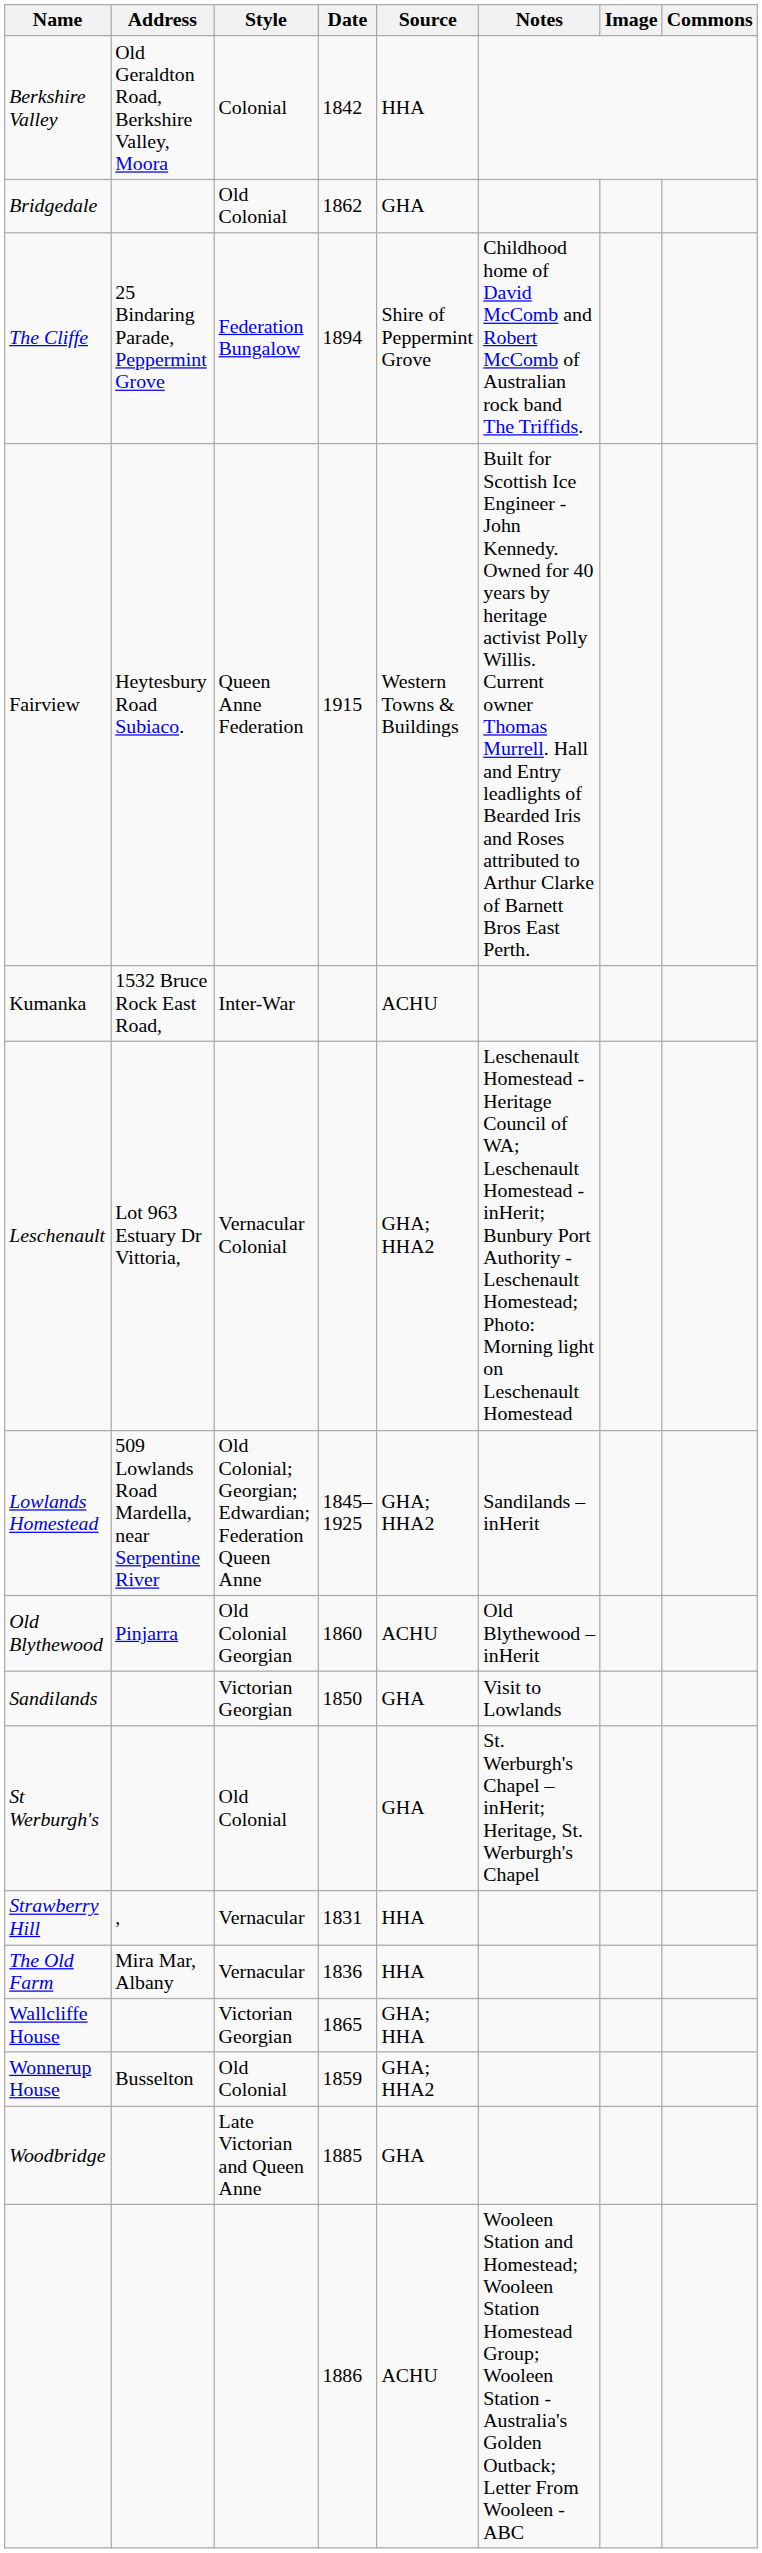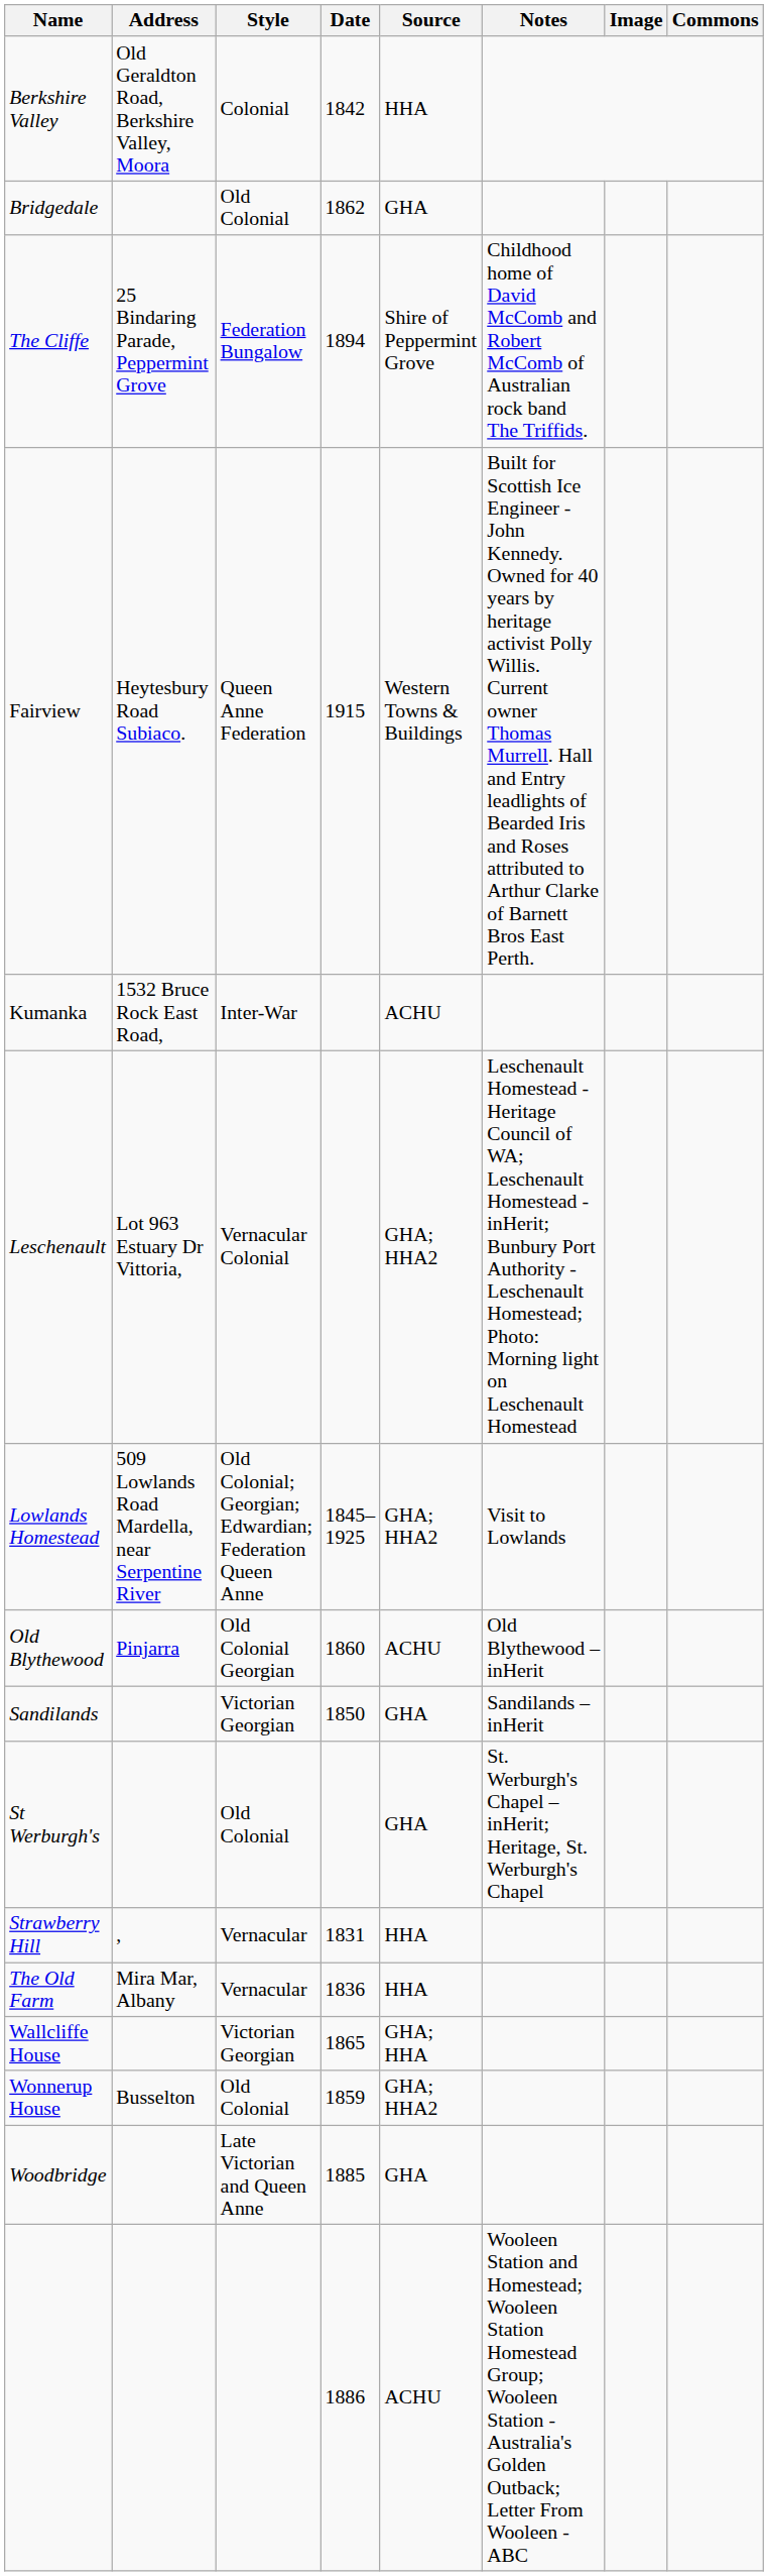 <table class="wikitable sortable">
 <tr>
 <th>Name</th>
 <th>Address</th>
 <th>Style</th>
 <th>Date</th>
 <th>Source</th>
 <th>Notes</th>
 <th>Image</th>
 <th>Commons</th>
 </tr>
 <tr>
 <td><em>Berkshire Valley</em></td>
 <td>Old Geraldton Road, Berkshire Valley, <a href='#'>Moora</a></td>
 <td>Colonial</td>
 <td>1842</td>
 <td>HHA </td>
 </tr>
 <tr>
 <td><em>Bridgedale</em></td>
 <td></td>
 <td>Old Colonial</td>
 <td>1862</td>
 <td>GHA</td>
 <td></td>
 <td></td>
 <td></td>
 </tr>
 <tr>
 <td><em><a href='#'>The Cliffe</a></em></td>
 <td>25 Bindaring Parade, <a href='#'>Peppermint Grove</a></td>
 <td><a href='#'>Federation Bungalow</a></td>
 <td>1894</td>
 <td>Shire of Peppermint Grove</td>
 <td>Childhood home of <a href='#'>David McComb</a> and <a href='#'>Robert McComb</a> of Australian rock band <a href='#'>The Triffids</a>.</td>
 <td></td>
 </tr>
 <tr>
 <td>Fairview</td>
 <td>Heytesbury Road <a href='#'>Subiaco</a>.</td>
 <td>Queen Anne Federation</td>
 <td>1915</td>
 <td>Western Towns & Buildings </td>
 <td>Built for Scottish Ice Engineer - John Kennedy. Owned for 40 years by heritage activist Polly Willis. Current owner <a href='#'>Thomas Murrell</a>. Hall and Entry leadlights of Bearded Iris and Roses attributed to Arthur Clarke of Barnett Bros East Perth.</td>
 <td></td>
 <td></td>
 </tr>
 <tr>
 <td>Kumanka</td>
 <td>1532 Bruce Rock East Road, </td>
 <td>Inter-War</td>
 <td></td>
 <td>ACHU</td>
 <td></td>
 <td></td>
 <td></td>
 </tr>
 <tr>
 <td><em>Leschenault</em></td>
 <td>Lot 963 Estuary Dr Vittoria, </td>
 <td>Vernacular Colonial</td>
 <td></td>
 <td>GHA;<br>HHA2</td>
 <td>Leschenault Homestead - Heritage Council of WA; Leschenault Homestead - inHerit; Bunbury Port Authority - Leschenault Homestead; Photo: Morning light on Leschenault Homestead</td>
 <td></td>
 </tr>
 <tr>
 <td><em><a href='#'>Lowlands Homestead</a></em></td>
 <td>509 Lowlands Road Mardella, near <a href='#'>Serpentine River</a></td>
 <td>Old Colonial; Georgian; Edwardian; Federation Queen Anne</td>
 <td>1845–1925</td>
 <td>GHA;<br> HHA2</td>
-<td>Sandilands – inHerit</td>
+<td> Visit to Lowlands</td>
 <td></td>
 <td></td>
 </tr>
 <tr>
 <td><em>Old Blythewood</em></td>
 <td><a href='#'>Pinjarra</a></td>
 <td>Old Colonial Georgian</td>
 <td>1860</td>
 <td>ACHU</td>
 <td> Old Blythewood – inHerit</td>
 <td></td>
 <td></td>
 </tr>
 <tr>
 <td><em>Sandilands</em></td>
 <td></td>
 <td>Victorian Georgian</td>
 <td>1850</td>
 <td>GHA</td>
-<td> Visit to Lowlands</td>
+<td>Sandilands – inHerit</td>
 <td></td>
 <td></td>
 </tr>
 <tr>
 <td><em>St Werburgh's</em></td>
 <td></td>
 <td>Old Colonial</td>
 <td></td>
 <td>GHA</td>
 <td>St. Werburgh's Chapel – inHerit; Heritage, St. Werburgh's Chapel</td>
 <td></td>
 <td></td>
 </tr>
 <tr>
 <td><em><a href='#'>Strawberry Hill</a></em></td>
 <td>, </td>
 <td>Vernacular</td>
 <td>1831</td>
 <td>HHA</td>
 <td></td>
 <td></td>
 <td></td>
 </tr>
 <tr>
 <td><em><a href='#'>The Old Farm</a></em></td>
 <td>Mira Mar, Albany</td>
 <td>Vernacular</td>
 <td>1836</td>
 <td>HHA </td>
 <td></td>
 <td></td>
 <td></td>
 </tr>
 <tr>
 <td><a href='#'>Wallcliffe House</a></td>
 <td></td>
 <td>Victorian Georgian</td>
 <td>1865</td>
 <td>GHA;<br>HHA</td>
 <td></td>
 <td></td>
 <td></td>
 </tr>
 <tr>
 <td><a href='#'>Wonnerup House</a></td>
 <td>Busselton</td>
 <td>Old Colonial</td>
 <td>1859</td>
 <td>GHA;<br>HHA2</td>
 <td></td>
 <td></td>
 <td></td>
 </tr>
 <tr>
 <td><em>Woodbridge</em></td>
 <td></td>
 <td>Late Victorian and Queen Anne</td>
 <td>1885</td>
 <td>GHA</td>
 <td></td>
 <td></td>
 <td></td>
 </tr>
 <tr>
 <td></td>
 <td></td>
 <td></td>
 <td>1886</td>
 <td>ACHU</td>
 <td>Wooleen Station and Homestead; Wooleen Station Homestead Group; Wooleen Station - Australia's Golden Outback; Letter From Wooleen - ABC</td>
 <td></td>
 <td></td>
 </tr>
 </table>
